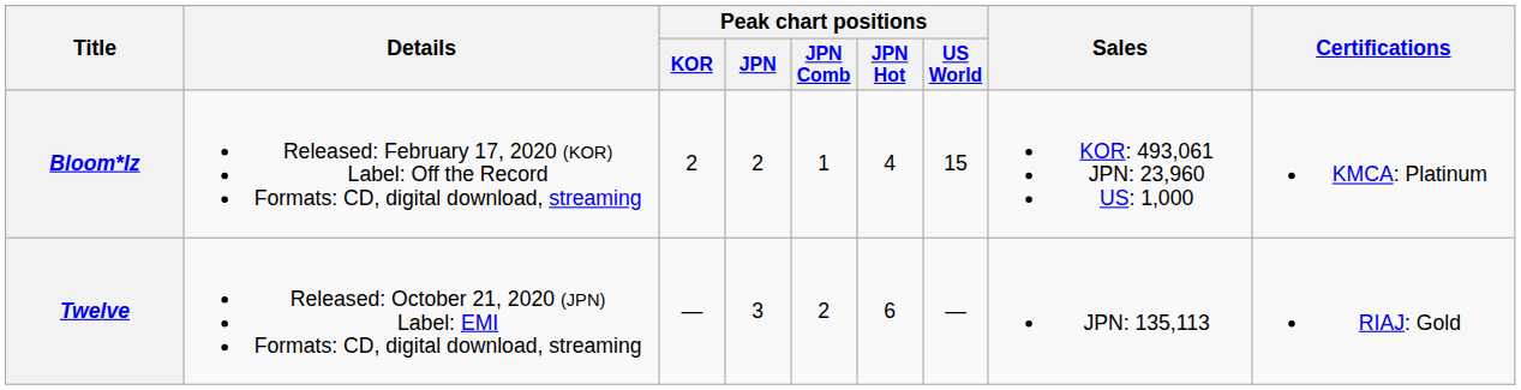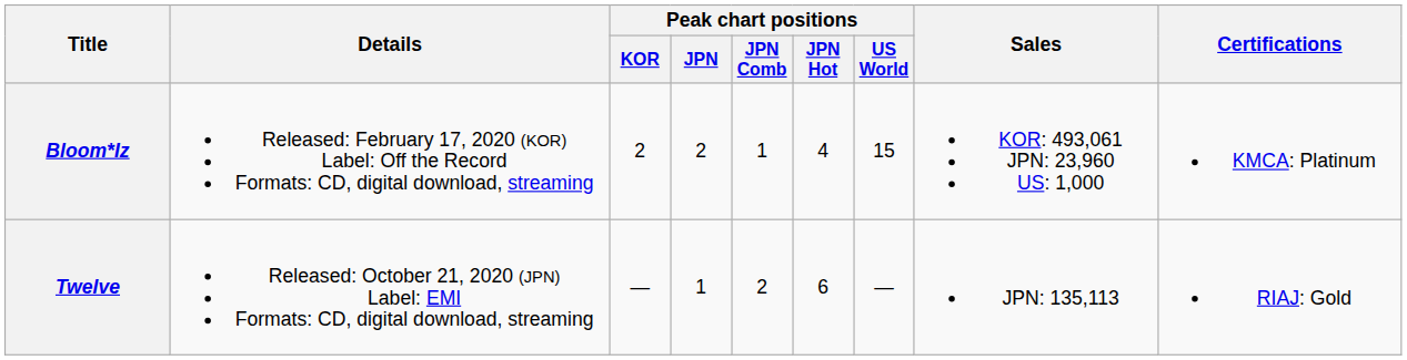 <table class="wikitable plainrowheaders" style="text-align:center;">
 <tr>
 <th scope="col" rowspan="2" style="width:8em;">Title</th>
 <th scope="col" rowspan="2" style="width:22em;">Details</th>
 <th scope="col" colspan="5">Peak chart positions</th>
 <th scope="col" rowspan="2" style="width:12em;">Sales</th>
 <th rowspan="2" scope="col" style="width:12em;"><a href='#'>Certifications</a></th>
 </tr>
 <tr>
 <th scope="col" style="width:3em;font-size:90%;"><a href='#'>KOR</a><br></th>
 <th scope="col" style="width:3em;font-size:90%;"><a href='#'>JPN</a><br></th>
 <th scope="col" style="width:3em;font-size:90%;"><a href='#'>JPN<br>Comb</a><br></th>
 <th scope="col" style="width:3em;font-size:90%;"><a href='#'>JPN Hot</a><br></th>
 <th scope="col" style="width:3em;font-size:90%;"><a href='#'>US World</a><br></th>
 </tr>
 <tr>
 <th scope="row"><em><a href='#'>Bloom*Iz</a></em></th>
 <td><br><ul><li>Released: February 17, 2020 <small>(KOR)</small></li><li>Label: Off the Record</li><li>Formats: CD, digital download, <a href='#'>streaming</a></li></ul></td>
 <td>2</td>
 <td>2</td>
 <td>1</td>
 <td>4</td>
 <td>15</td>
 <td><br><ul><li><a href='#'>KOR</a>: 493,061</li><li>JPN: 23,960</li><li><a href='#'>US</a>: 1,000</li></ul></td>
 <td><br><ul><li><a href='#'>KMCA</a>: Platinum</li></ul></td>
 </tr>
 <tr>
 <th scope="row"><em><a href='#'>Twelve</a></em></th>
 <td><br><ul><li>Released: October 21, 2020 <small>(JPN)</small></li><li>Label: <a href='#'>EMI</a></li><li>Formats: CD, digital download, streaming</li></ul></td>
 <td>—</td>
-<td>3</td>
+<td>1</td>
 <td>2</td>
 <td>6</td>
 <td>—</td>
 <td><br><ul><li>JPN: 135,113</li></ul></td>
 <td><br><ul><li><a href='#'>RIAJ</a>: Gold</li></ul></td>
 </tr>
 </table>
